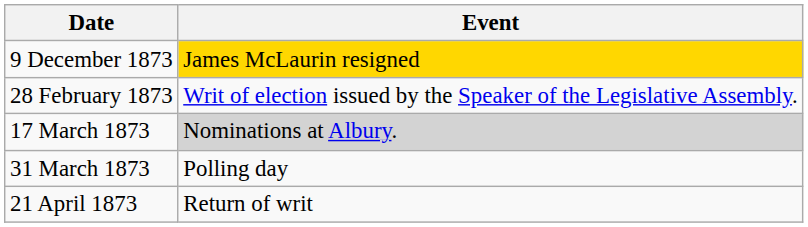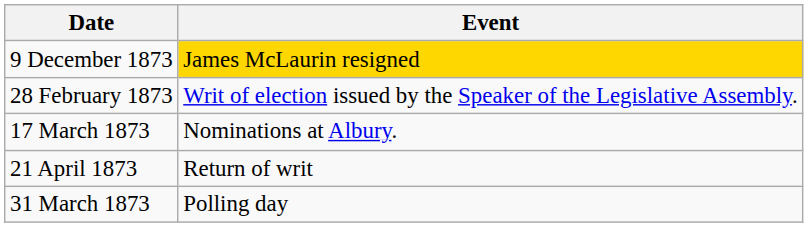 <table class="wikitable">
 <tr>
 <th>Date</th>
 <th>Event</th>
 </tr>
 <tr>
 <td>9 December 1873</td>
 <td style="background: gold;">James McLaurin resigned</td>
 </tr>
 <tr>
 <td>28 February 1873</td>
 <td><a href='#'>Writ of election</a> issued by the <a href='#'>Speaker of the Legislative Assembly</a>.</td>
 </tr>
 <tr>
 <td>17 March 1873</td>
-<td style="background: lightgrey;">Nominations at <a href='#'>Albury</a>.</td>
+<td>Nominations at <a href='#'>Albury</a>.</td>
+</tr>
+<tr>
+<td>21 April 1873</td>
+<td>Return of writ</td>
 </tr>
 <tr>
 <td>31 March 1873</td>
 <td>Polling day</td>
 </tr>
-<tr>
-<td>21 April 1873</td>
-<td>Return of writ</td>
-</tr>
 </table>
